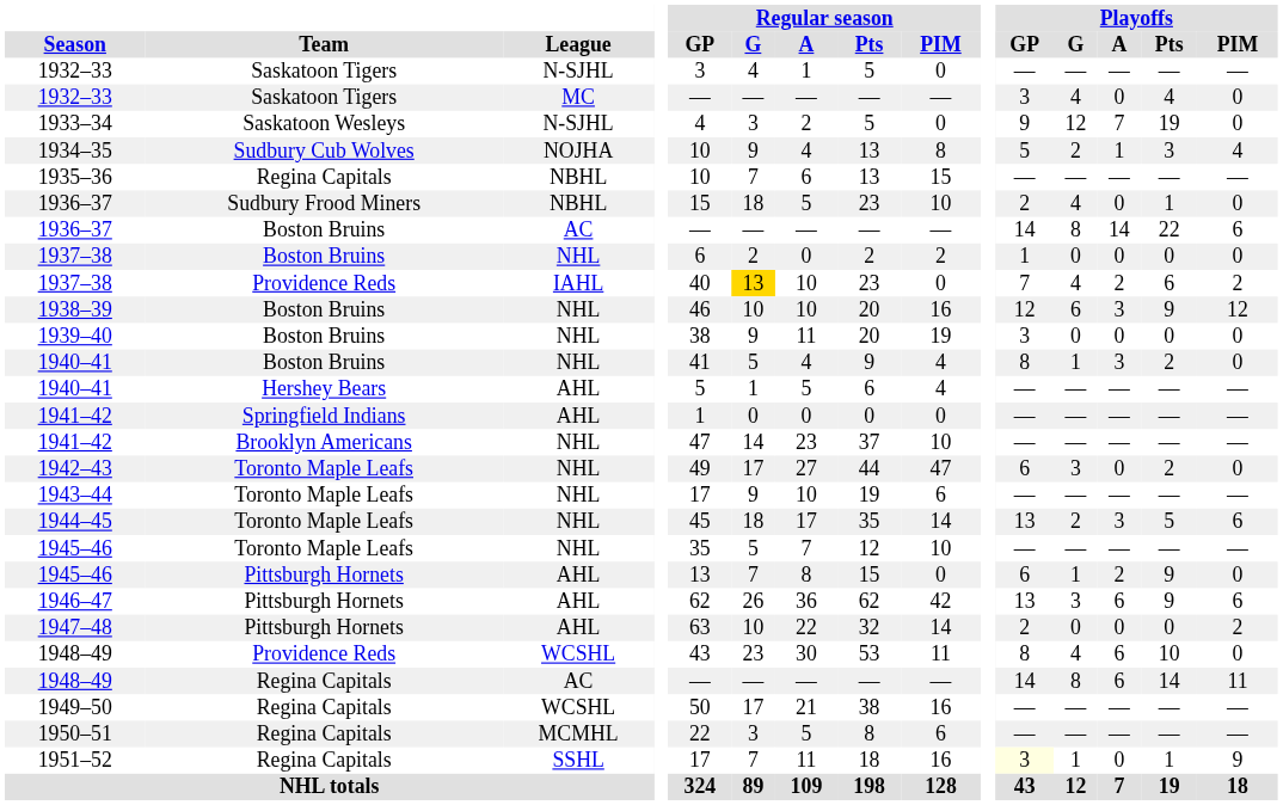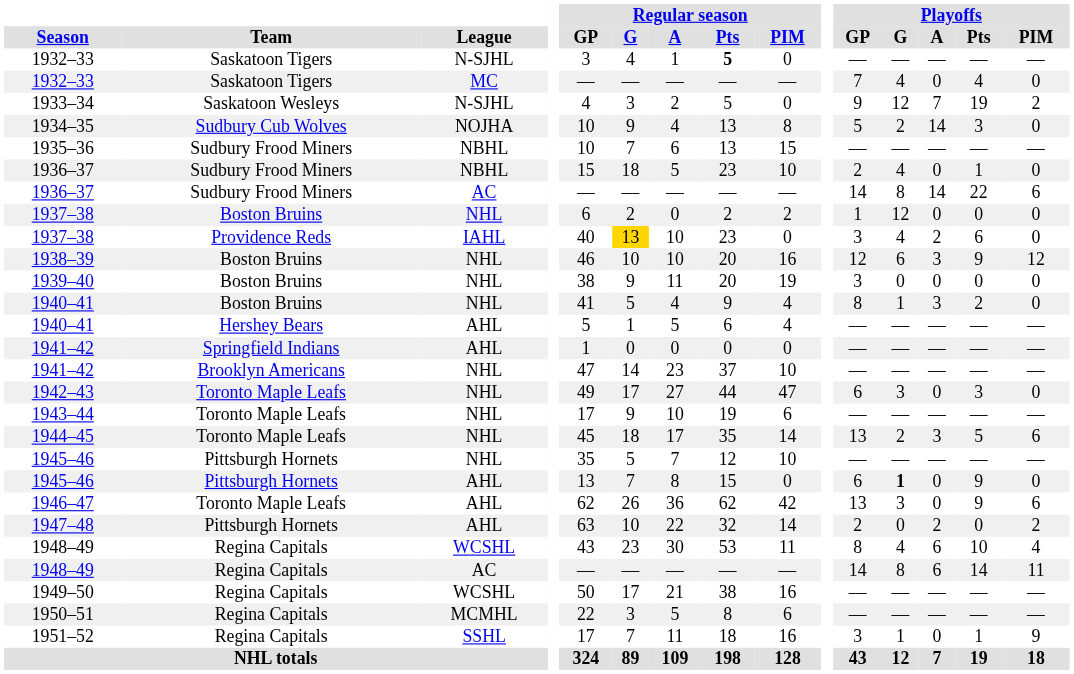 <table border="0" cellpadding="1" cellspacing="0" style="text-align:center; width:60em">
 <tr bgcolor="#e0e0e0">
 <th colspan="3" bgcolor="#ffffff"> </th>
 <th rowspan="99" bgcolor="#ffffff"> </th>
 <th colspan="5"><a href='#'>Regular season</a></th>
 <th rowspan="99" bgcolor="#ffffff"> </th>
 <th colspan="5"><a href='#'>Playoffs</a></th>
 </tr>
 <tr bgcolor="#e0e0e0">
 <th><a href='#'>Season</a></th>
 <th>Team</th>
 <th>League</th>
 <th>GP</th>
 <th><a href='#'>G</a></th>
 <th><a href='#'>A</a></th>
 <th><a href='#'>Pts</a></th>
 <th><a href='#'>PIM</a></th>
 <th>GP</th>
 <th>G</th>
 <th>A</th>
 <th>Pts</th>
 <th>PIM</th>
 </tr>
 <tr>
 <td>1932–33</td>
 <td>Saskatoon Tigers</td>
 <td>N-SJHL</td>
 <td>3</td>
 <td>4</td>
 <td>1</td>
-<td>5</td>
+<td><strong>5</strong></td>
 <td>0</td>
 <td>—</td>
 <td>—</td>
 <td>—</td>
 <td>—</td>
 <td>—</td>
 </tr>
 <tr bgcolor="#f0f0f0">
 <td><a href='#'>1932–33</a></td>
 <td>Saskatoon Tigers</td>
 <td><a href='#'>MC</a></td>
 <td>—</td>
 <td>—</td>
 <td>—</td>
 <td>—</td>
 <td>—</td>
-<td>3</td>
+<td>7</td>
 <td>4</td>
 <td>0</td>
 <td>4</td>
 <td>0</td>
 </tr>
 <tr>
 <td>1933–34</td>
 <td>Saskatoon Wesleys</td>
 <td>N-SJHL</td>
 <td>4</td>
 <td>3</td>
 <td>2</td>
 <td>5</td>
 <td>0</td>
 <td>9</td>
 <td>12</td>
 <td>7</td>
 <td>19</td>
-<td>0</td>
+<td>2</td>
 </tr>
 <tr bgcolor="#f0f0f0">
 <td>1934–35</td>
 <td><a href='#'>Sudbury Cub Wolves</a></td>
 <td>NOJHA</td>
 <td>10</td>
 <td>9</td>
 <td>4</td>
 <td>13</td>
 <td>8</td>
 <td>5</td>
 <td>2</td>
-<td>1</td>
+<td>14</td>
 <td>3</td>
-<td>4</td>
+<td>0</td>
 </tr>
 <tr>
 <td>1935–36</td>
-<td>Regina Capitals</td>
+<td>Sudbury Frood Miners</td>
 <td>NBHL</td>
 <td>10</td>
 <td>7</td>
 <td>6</td>
 <td>13</td>
 <td>15</td>
 <td>—</td>
 <td>—</td>
 <td>—</td>
 <td>—</td>
 <td>—</td>
 </tr>
 <tr bgcolor="#f0f0f0">
 <td>1936–37</td>
 <td>Sudbury Frood Miners</td>
 <td>NBHL</td>
 <td>15</td>
 <td>18</td>
 <td>5</td>
 <td>23</td>
 <td>10</td>
 <td>2</td>
 <td>4</td>
 <td>0</td>
 <td>1</td>
 <td>0</td>
 </tr>
 <tr>
 <td><a href='#'>1936–37</a></td>
-<td>Boston Bruins</td>
+<td>Sudbury Frood Miners</td>
 <td><a href='#'>AC</a></td>
 <td>—</td>
 <td>—</td>
 <td>—</td>
 <td>—</td>
 <td>—</td>
 <td>14</td>
 <td>8</td>
 <td>14</td>
 <td>22</td>
 <td>6</td>
 </tr>
 <tr bgcolor="#f0f0f0">
 <td><a href='#'>1937–38</a></td>
 <td><a href='#'>Boston Bruins</a></td>
 <td><a href='#'>NHL</a></td>
 <td>6</td>
 <td>2</td>
 <td>0</td>
 <td>2</td>
 <td>2</td>
 <td>1</td>
-<td>0</td>
+<td>12</td>
 <td>0</td>
 <td>0</td>
 <td>0</td>
 </tr>
 <tr>
 <td><a href='#'>1937–38</a></td>
 <td><a href='#'>Providence Reds</a></td>
 <td><a href='#'>IAHL</a></td>
 <td>40</td>
 <td style="background: gold;">13</td>
 <td>10</td>
 <td>23</td>
 <td>0</td>
-<td>7</td>
+<td>3</td>
 <td>4</td>
 <td>2</td>
 <td>6</td>
-<td>2</td>
+<td>0</td>
 </tr>
 <tr bgcolor="#f0f0f0">
 <td><a href='#'>1938–39</a></td>
 <td>Boston Bruins</td>
 <td>NHL</td>
 <td>46</td>
 <td>10</td>
 <td>10</td>
 <td>20</td>
 <td>16</td>
 <td>12</td>
 <td>6</td>
 <td>3</td>
 <td>9</td>
 <td>12</td>
 </tr>
 <tr>
 <td><a href='#'>1939–40</a></td>
 <td>Boston Bruins</td>
 <td>NHL</td>
 <td>38</td>
 <td>9</td>
 <td>11</td>
 <td>20</td>
 <td>19</td>
 <td>3</td>
 <td>0</td>
 <td>0</td>
 <td>0</td>
 <td>0</td>
 </tr>
 <tr bgcolor="#f0f0f0">
 <td><a href='#'>1940–41</a></td>
 <td>Boston Bruins</td>
 <td>NHL</td>
 <td>41</td>
 <td>5</td>
 <td>4</td>
 <td>9</td>
 <td>4</td>
 <td>8</td>
 <td>1</td>
 <td>3</td>
 <td>2</td>
 <td>0</td>
 </tr>
 <tr>
 <td><a href='#'>1940–41</a></td>
 <td><a href='#'>Hershey Bears</a></td>
 <td>AHL</td>
 <td>5</td>
 <td>1</td>
 <td>5</td>
 <td>6</td>
 <td>4</td>
 <td>—</td>
 <td>—</td>
 <td>—</td>
 <td>—</td>
 <td>—</td>
 </tr>
 <tr bgcolor="#f0f0f0">
 <td><a href='#'>1941–42</a></td>
 <td><a href='#'>Springfield Indians</a></td>
 <td>AHL</td>
 <td>1</td>
 <td>0</td>
 <td>0</td>
 <td>0</td>
 <td>0</td>
 <td>—</td>
 <td>—</td>
 <td>—</td>
 <td>—</td>
 <td>—</td>
 </tr>
 <tr>
 <td><a href='#'>1941–42</a></td>
 <td><a href='#'>Brooklyn Americans</a></td>
 <td>NHL</td>
 <td>47</td>
 <td>14</td>
 <td>23</td>
 <td>37</td>
 <td>10</td>
 <td>—</td>
 <td>—</td>
 <td>—</td>
 <td>—</td>
 <td>—</td>
 </tr>
 <tr bgcolor="#f0f0f0">
 <td><a href='#'>1942–43</a></td>
 <td><a href='#'>Toronto Maple Leafs</a></td>
 <td>NHL</td>
 <td>49</td>
 <td>17</td>
 <td>27</td>
 <td>44</td>
 <td>47</td>
 <td>6</td>
 <td>3</td>
 <td>0</td>
-<td>2</td>
+<td>3</td>
 <td>0</td>
 </tr>
 <tr>
 <td><a href='#'>1943–44</a></td>
 <td>Toronto Maple Leafs</td>
 <td>NHL</td>
 <td>17</td>
 <td>9</td>
 <td>10</td>
 <td>19</td>
 <td>6</td>
 <td>—</td>
 <td>—</td>
 <td>—</td>
 <td>—</td>
 <td>—</td>
 </tr>
 <tr bgcolor="#f0f0f0">
 <td><a href='#'>1944–45</a></td>
 <td>Toronto Maple Leafs</td>
 <td>NHL</td>
 <td>45</td>
 <td>18</td>
 <td>17</td>
 <td>35</td>
 <td>14</td>
 <td>13</td>
 <td>2</td>
 <td>3</td>
 <td>5</td>
 <td>6</td>
 </tr>
 <tr>
 <td><a href='#'>1945–46</a></td>
-<td>Toronto Maple Leafs</td>
+<td>Pittsburgh Hornets</td>
 <td>NHL</td>
 <td>35</td>
 <td>5</td>
 <td>7</td>
 <td>12</td>
 <td>10</td>
 <td>—</td>
 <td>—</td>
 <td>—</td>
 <td>—</td>
 <td>—</td>
 </tr>
 <tr bgcolor="#f0f0f0">
 <td><a href='#'>1945–46</a></td>
 <td><a href='#'>Pittsburgh Hornets</a></td>
 <td>AHL</td>
 <td>13</td>
 <td>7</td>
 <td>8</td>
 <td>15</td>
 <td>0</td>
 <td>6</td>
-<td>1</td>
-<td>2</td>
+<td><strong>1</strong></td>
+<td>0</td>
 <td>9</td>
 <td>0</td>
 </tr>
 <tr>
 <td><a href='#'>1946–47</a></td>
-<td>Pittsburgh Hornets</td>
+<td>Toronto Maple Leafs</td>
 <td>AHL</td>
 <td>62</td>
 <td>26</td>
 <td>36</td>
 <td>62</td>
 <td>42</td>
 <td>13</td>
 <td>3</td>
-<td>6</td>
+<td>0</td>
 <td>9</td>
 <td>6</td>
 </tr>
 <tr bgcolor="#f0f0f0">
 <td><a href='#'>1947–48</a></td>
 <td>Pittsburgh Hornets</td>
 <td>AHL</td>
 <td>63</td>
 <td>10</td>
 <td>22</td>
 <td>32</td>
 <td>14</td>
 <td>2</td>
 <td>0</td>
-<td>0</td>
+<td>2</td>
 <td>0</td>
 <td>2</td>
 </tr>
 <tr>
 <td>1948–49</td>
-<td><a href='#'>Providence Reds</a></td>
+<td>Regina Capitals</td>
 <td><a href='#'>WCSHL</a></td>
 <td>43</td>
 <td>23</td>
 <td>30</td>
 <td>53</td>
 <td>11</td>
 <td>8</td>
 <td>4</td>
 <td>6</td>
 <td>10</td>
-<td>0</td>
+<td>4</td>
 </tr>
 <tr bgcolor="#f0f0f0">
 <td><a href='#'>1948–49</a></td>
 <td>Regina Capitals</td>
 <td>AC</td>
 <td>—</td>
 <td>—</td>
 <td>—</td>
 <td>—</td>
 <td>—</td>
 <td>14</td>
 <td>8</td>
 <td>6</td>
 <td>14</td>
 <td>11</td>
 </tr>
 <tr>
 <td>1949–50</td>
 <td>Regina Capitals</td>
 <td>WCSHL</td>
 <td>50</td>
 <td>17</td>
 <td>21</td>
 <td>38</td>
 <td>16</td>
 <td>—</td>
 <td>—</td>
 <td>—</td>
 <td>—</td>
 <td>—</td>
 </tr>
 <tr bgcolor="#f0f0f0">
 <td>1950–51</td>
 <td>Regina Capitals</td>
 <td>MCMHL</td>
 <td>22</td>
 <td>3</td>
 <td>5</td>
 <td>8</td>
 <td>6</td>
 <td>—</td>
 <td>—</td>
 <td>—</td>
 <td>—</td>
 <td>—</td>
 </tr>
 <tr>
 <td>1951–52</td>
 <td>Regina Capitals</td>
 <td><a href='#'>SSHL</a></td>
 <td>17</td>
 <td>7</td>
 <td>11</td>
 <td>18</td>
 <td>16</td>
-<td style="background: lightyellow;">3</td>
+<td>3</td>
 <td>1</td>
 <td>0</td>
 <td>1</td>
 <td>9</td>
 </tr>
 <tr bgcolor="#e0e0e0">
 <th colspan="3">NHL totals</th>
 <th>324</th>
 <th>89</th>
 <th>109</th>
 <th>198</th>
 <th>128</th>
 <th>43</th>
 <th>12</th>
 <th>7</th>
 <th>19</th>
 <th>18</th>
 </tr>
 </table>
